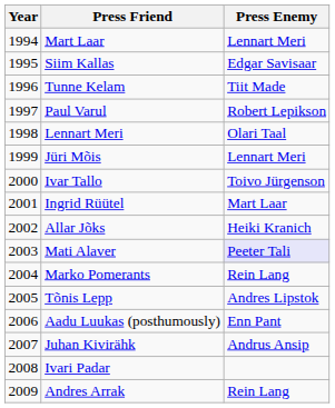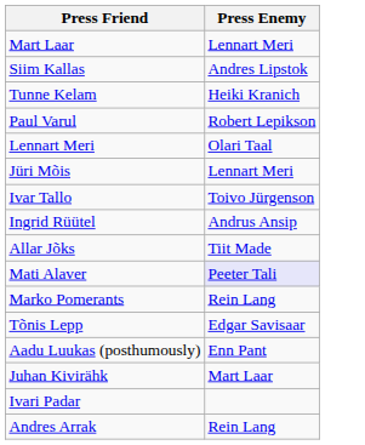 <table class="wikitable">
 <tr>
-<th>Year</th>
 <th>Press Friend</th>
 <th>Press Enemy</th>
 </tr>
 <tr>
-<td>1994</td>
 <td><a href='#'>Mart Laar</a></td>
 <td><a href='#'>Lennart Meri</a></td>
 </tr>
 <tr>
-<td>1995</td>
 <td><a href='#'>Siim Kallas</a></td>
-<td><a href='#'>Edgar Savisaar</a></td>
+<td><a href='#'>Andres Lipstok</a></td>
 </tr>
 <tr>
-<td>1996</td>
 <td><a href='#'>Tunne Kelam</a></td>
-<td><a href='#'>Tiit Made</a></td>
+<td><a href='#'>Heiki Kranich</a></td>
 </tr>
 <tr>
-<td>1997</td>
 <td><a href='#'>Paul Varul</a></td>
 <td><a href='#'>Robert Lepikson</a></td>
 </tr>
 <tr>
-<td>1998</td>
 <td><a href='#'>Lennart Meri</a></td>
 <td><a href='#'>Olari Taal</a></td>
 </tr>
 <tr>
-<td>1999</td>
 <td><a href='#'>Jüri Mõis</a></td>
 <td><a href='#'>Lennart Meri</a></td>
 </tr>
 <tr>
-<td>2000</td>
 <td><a href='#'>Ivar Tallo</a></td>
 <td><a href='#'>Toivo Jürgenson</a></td>
 </tr>
 <tr>
-<td>2001</td>
 <td><a href='#'>Ingrid Rüütel</a></td>
-<td><a href='#'>Mart Laar</a></td>
+<td><a href='#'>Andrus Ansip</a></td>
 </tr>
 <tr>
-<td>2002</td>
 <td><a href='#'>Allar Jõks</a></td>
-<td><a href='#'>Heiki Kranich</a></td>
+<td><a href='#'>Tiit Made</a></td>
 </tr>
 <tr>
-<td>2003</td>
 <td><a href='#'>Mati Alaver</a></td>
 <td style="background: lavender;"><a href='#'>Peeter Tali</a></td>
 </tr>
 <tr>
-<td>2004</td>
 <td><a href='#'>Marko Pomerants</a></td>
 <td><a href='#'>Rein Lang</a></td>
 </tr>
 <tr>
-<td>2005</td>
 <td><a href='#'>Tõnis Lepp</a></td>
-<td><a href='#'>Andres Lipstok</a></td>
+<td><a href='#'>Edgar Savisaar</a></td>
 </tr>
 <tr>
-<td>2006</td>
 <td><a href='#'>Aadu Luukas</a> (posthumously)</td>
 <td><a href='#'>Enn Pant</a></td>
 </tr>
 <tr>
-<td>2007</td>
 <td><a href='#'>Juhan Kivirähk</a></td>
-<td><a href='#'>Andrus Ansip</a></td>
+<td><a href='#'>Mart Laar</a></td>
 </tr>
 <tr>
-<td>2008</td>
 <td><a href='#'>Ivari Padar</a></td>
 <td></td>
 </tr>
 <tr>
-<td>2009</td>
 <td><a href='#'>Andres Arrak</a></td>
 <td><a href='#'>Rein Lang</a></td>
 </tr>
 </table>
